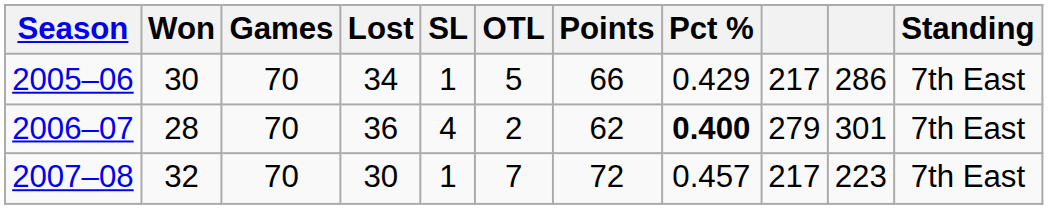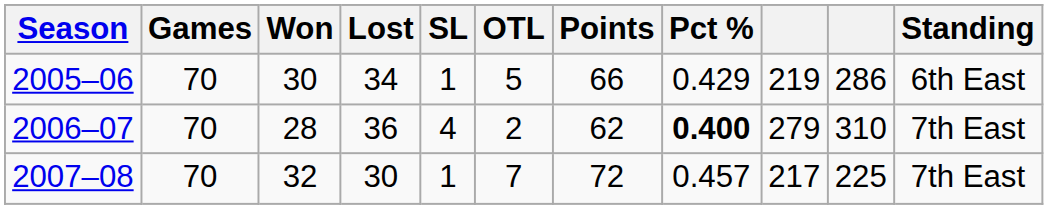 <table class="wikitable" style="text-align: center;">
 <tr>
 <th><a href='#'>Season</a></th>
+<th>Games</th>
 <th>Won</th>
-<th>Games</th>
 <th>Lost</th>
 <th>SL</th>
 <th>OTL</th>
 <th>Points</th>
 <th>Pct %</th>
 <th></th>
 <th></th>
 <th>Standing</th>
 </tr>
 <tr>
 <td><a href='#'>2005–06</a></td>
+<td>70</td>
 <td>30</td>
-<td>70</td>
 <td>34</td>
 <td>1</td>
 <td>5</td>
 <td>66</td>
 <td>0.429</td>
-<td>217</td>
+<td>219</td>
 <td>286</td>
-<td>7th East</td>
+<td>6th East</td>
 </tr>
 <tr>
 <td><a href='#'>2006–07</a></td>
+<td>70</td>
 <td>28</td>
-<td>70</td>
 <td>36</td>
 <td>4</td>
 <td>2</td>
 <td>62</td>
 <td><strong>0.400</strong></td>
 <td>279</td>
-<td>301</td>
+<td>310</td>
 <td>7th East</td>
 </tr>
 <tr>
 <td><a href='#'>2007–08</a></td>
+<td>70</td>
 <td>32</td>
-<td>70</td>
 <td>30</td>
 <td>1</td>
 <td>7</td>
 <td>72</td>
 <td>0.457</td>
 <td>217</td>
-<td>223</td>
+<td>225</td>
 <td>7th East</td>
 </tr>
 </table>
